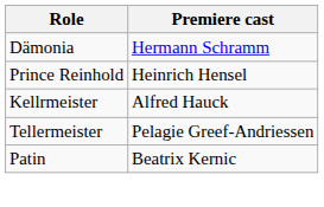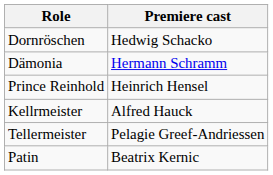 <table class="wikitable">
 <tr>
 <th>Role</th>
 <th>Premiere cast</th>
+</tr>
+<tr>
+<td>Dornröschen</td>
+<td>Hedwig Schacko</td>
 </tr>
 <tr>
 <td>Dämonia</td>
 <td><a href='#'>Hermann Schramm</a></td>
 </tr>
 <tr>
 <td>Prince Reinhold</td>
 <td>Heinrich Hensel</td>
 </tr>
 <tr>
 <td>Kellrmeister</td>
 <td>Alfred Hauck</td>
 </tr>
 <tr>
 <td>Tellermeister</td>
 <td>Pelagie Greef-Andriessen</td>
 </tr>
 <tr>
 <td>Patin</td>
 <td>Beatrix Kernic</td>
 </tr>
 </table>
